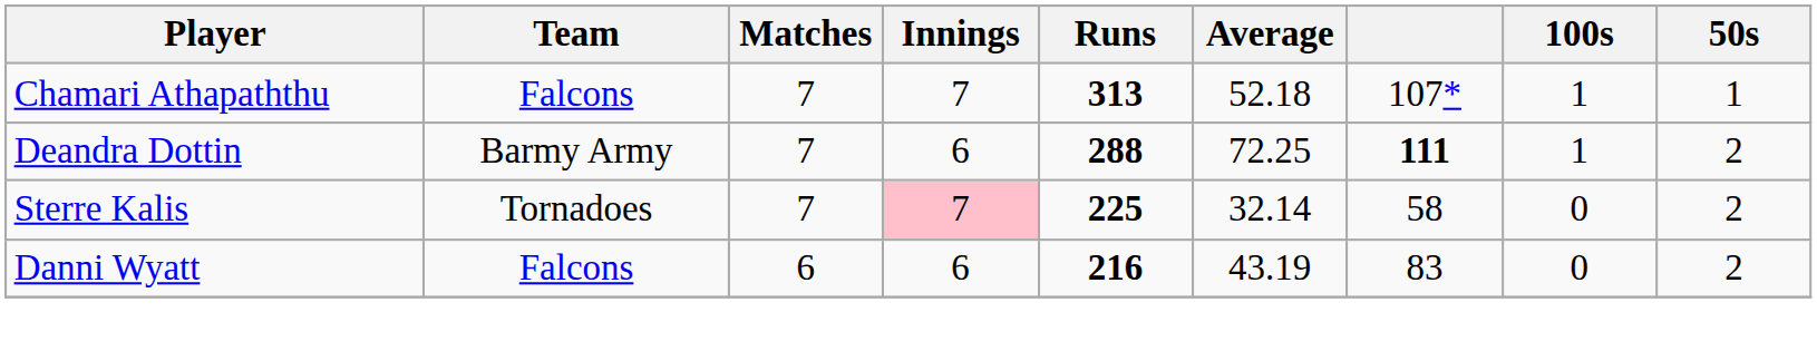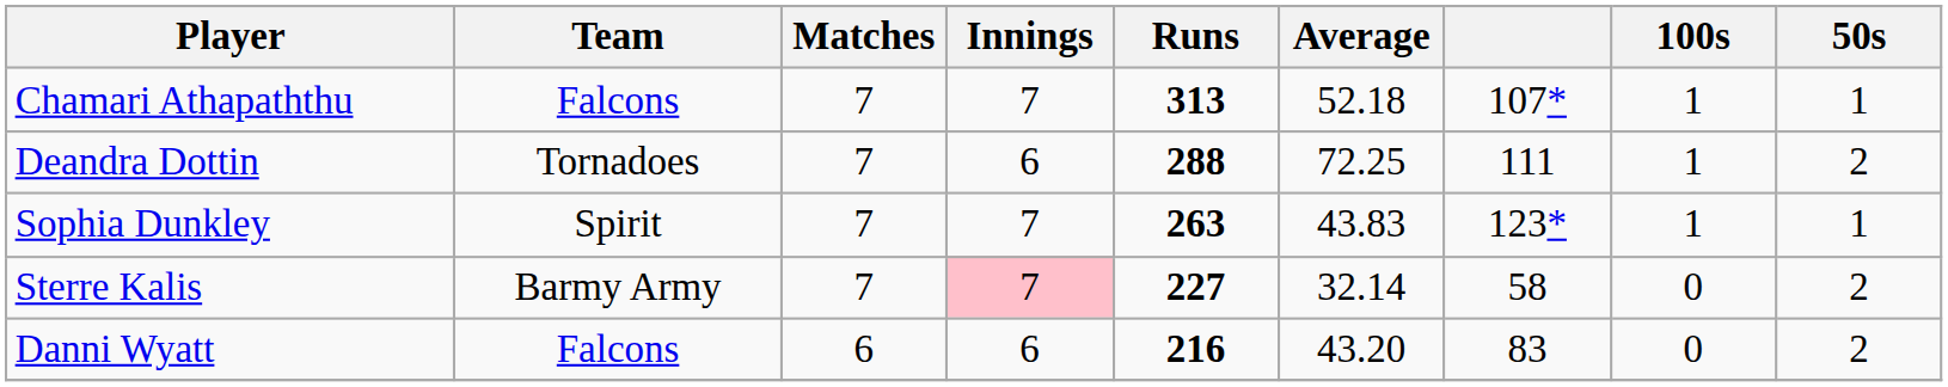 <table class="wikitable" style="text-align:center;">
 <tr>
 <th width=175>Player</th>
 <th width=125>Team</th>
 <th width=60>Matches</th>
 <th width=60>Innings</th>
 <th width=60>Runs</th>
 <th width=60>Average</th>
 <th width=60></th>
 <th width=60>100s</th>
 <th width=60>50s</th>
 </tr>
 <tr>
 <td style="text-align:left"> <a href='#'>Chamari Athapaththu</a></td>
 <td><a href='#'>Falcons</a></td>
 <td>7</td>
 <td>7</td>
 <td><strong>313</strong></td>
 <td>52.18</td>
 <td>107<a href='#'>*</a></td>
 <td>1</td>
 <td>1</td>
 </tr>
 <tr>
 <td style="text-align:left"> <a href='#'>Deandra Dottin</a></td>
-<td>Barmy Army</td>
+<td>Tornadoes</td>
 <td>7</td>
 <td>6</td>
 <td><strong>288</strong></td>
 <td>72.25</td>
-<td><strong>111</strong></td>
+<td>111</td>
 <td>1</td>
 <td>2</td>
 </tr>
 <tr>
+<td style="text-align:left"> <a href='#'>Sophia Dunkley</a></td>
+<td>Spirit</td>
+<td>7</td>
+<td>7</td>
+<td><strong>263</strong></td>
+<td>43.83</td>
+<td>123<a href='#'>*</a></td>
+<td>1</td>
+<td>1</td>
+</tr>
+<tr>
 <td style="text-align:left"> <a href='#'>Sterre Kalis</a></td>
-<td>Tornadoes</td>
+<td>Barmy Army</td>
 <td>7</td>
 <td style="background: pink;">7</td>
-<td><strong>225</strong></td>
+<td><strong>227</strong></td>
 <td>32.14</td>
 <td>58</td>
 <td>0</td>
 <td>2</td>
 </tr>
 <tr>
 <td style="text-align:left"> <a href='#'>Danni Wyatt</a></td>
 <td><a href='#'>Falcons</a></td>
 <td>6</td>
 <td>6</td>
 <td><strong>216</strong></td>
-<td>43.19</td>
+<td>43.20</td>
 <td>83</td>
 <td>0</td>
 <td>2</td>
 </tr>
 <tr>
 </tr>
 </table>
